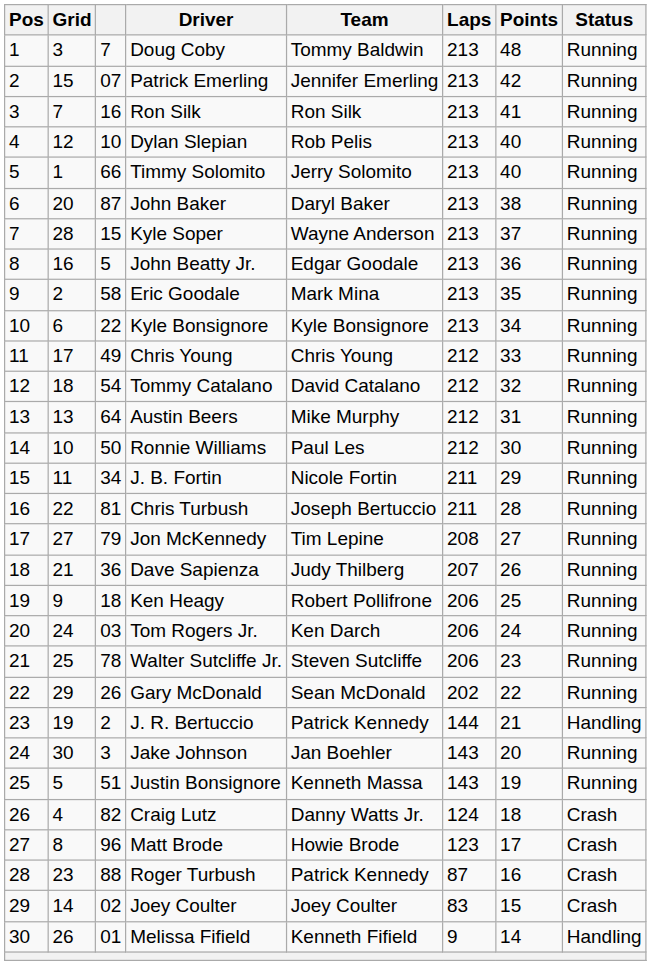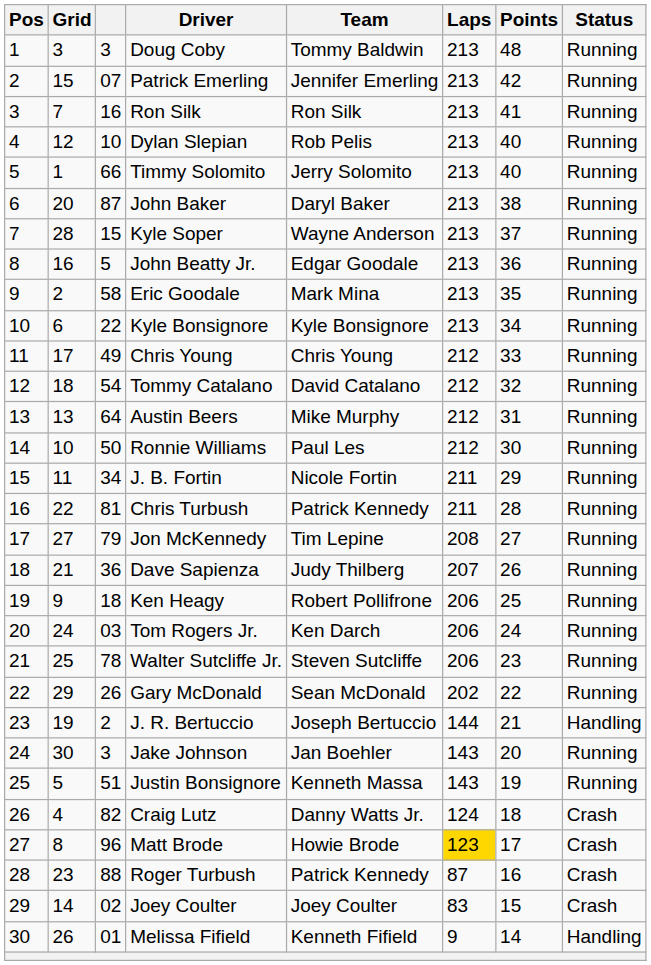 <table class="wikitable" style="font-size:98%">
 <tr>
 <th>Pos</th>
 <th>Grid</th>
 <th></th>
 <th>Driver</th>
 <th>Team</th>
 <th>Laps</th>
 <th>Points</th>
 <th>Status</th>
 </tr>
 <tr>
 <td>1</td>
 <td>3</td>
-<td>7</td>
+<td>3</td>
 <td>Doug Coby</td>
 <td>Tommy Baldwin</td>
 <td>213</td>
 <td>48</td>
 <td>Running</td>
 </tr>
 <tr>
 <td>2</td>
 <td>15</td>
 <td>07</td>
 <td>Patrick Emerling</td>
 <td>Jennifer Emerling</td>
 <td>213</td>
 <td>42</td>
 <td>Running</td>
 </tr>
 <tr>
 <td>3</td>
 <td>7</td>
 <td>16</td>
 <td>Ron Silk</td>
 <td>Ron Silk</td>
 <td>213</td>
 <td>41</td>
 <td>Running</td>
 </tr>
 <tr>
 <td>4</td>
 <td>12</td>
 <td>10</td>
 <td>Dylan Slepian</td>
 <td>Rob Pelis</td>
 <td>213</td>
 <td>40</td>
 <td>Running</td>
 </tr>
 <tr>
 <td>5</td>
 <td>1</td>
 <td>66</td>
 <td>Timmy Solomito</td>
 <td>Jerry Solomito</td>
 <td>213</td>
 <td>40</td>
 <td>Running</td>
 </tr>
 <tr>
 <td>6</td>
 <td>20</td>
 <td>87</td>
 <td>John Baker</td>
 <td>Daryl Baker</td>
 <td>213</td>
 <td>38</td>
 <td>Running</td>
 </tr>
 <tr>
 <td>7</td>
 <td>28</td>
 <td>15</td>
 <td>Kyle Soper</td>
 <td>Wayne Anderson</td>
 <td>213</td>
 <td>37</td>
 <td>Running</td>
 </tr>
 <tr>
 <td>8</td>
 <td>16</td>
 <td>5</td>
 <td>John Beatty Jr.</td>
 <td>Edgar Goodale</td>
 <td>213</td>
 <td>36</td>
 <td>Running</td>
 </tr>
 <tr>
 <td>9</td>
 <td>2</td>
 <td>58</td>
 <td>Eric Goodale</td>
 <td>Mark Mina</td>
 <td>213</td>
 <td>35</td>
 <td>Running</td>
 </tr>
 <tr>
 <td>10</td>
 <td>6</td>
 <td>22</td>
 <td>Kyle Bonsignore</td>
 <td>Kyle Bonsignore</td>
 <td>213</td>
 <td>34</td>
 <td>Running</td>
 </tr>
 <tr>
 <td>11</td>
 <td>17</td>
 <td>49</td>
 <td>Chris Young</td>
 <td>Chris Young</td>
 <td>212</td>
 <td>33</td>
 <td>Running</td>
 </tr>
 <tr>
 <td>12</td>
 <td>18</td>
 <td>54</td>
 <td>Tommy Catalano</td>
 <td>David Catalano</td>
 <td>212</td>
 <td>32</td>
 <td>Running</td>
 </tr>
 <tr>
 <td>13</td>
 <td>13</td>
 <td>64</td>
 <td>Austin Beers</td>
 <td>Mike Murphy</td>
 <td>212</td>
 <td>31</td>
 <td>Running</td>
 </tr>
 <tr>
 <td>14</td>
 <td>10</td>
 <td>50</td>
 <td>Ronnie Williams</td>
 <td>Paul Les</td>
 <td>212</td>
 <td>30</td>
 <td>Running</td>
 </tr>
 <tr>
 <td>15</td>
 <td>11</td>
 <td>34</td>
 <td>J. B. Fortin</td>
 <td>Nicole Fortin</td>
 <td>211</td>
 <td>29</td>
 <td>Running</td>
 </tr>
 <tr>
 <td>16</td>
 <td>22</td>
 <td>81</td>
 <td>Chris Turbush</td>
-<td>Joseph Bertuccio</td>
+<td>Patrick Kennedy</td>
 <td>211</td>
 <td>28</td>
 <td>Running</td>
 </tr>
 <tr>
 <td>17</td>
 <td>27</td>
 <td>79</td>
 <td>Jon McKennedy</td>
 <td>Tim Lepine</td>
 <td>208</td>
 <td>27</td>
 <td>Running</td>
 </tr>
 <tr>
 <td>18</td>
 <td>21</td>
 <td>36</td>
 <td>Dave Sapienza</td>
 <td>Judy Thilberg</td>
 <td>207</td>
 <td>26</td>
 <td>Running</td>
 </tr>
 <tr>
 <td>19</td>
 <td>9</td>
 <td>18</td>
 <td>Ken Heagy</td>
 <td>Robert Pollifrone</td>
 <td>206</td>
 <td>25</td>
 <td>Running</td>
 </tr>
 <tr>
 <td>20</td>
 <td>24</td>
 <td>03</td>
 <td>Tom Rogers Jr.</td>
 <td>Ken Darch</td>
 <td>206</td>
 <td>24</td>
 <td>Running</td>
 </tr>
 <tr>
 <td>21</td>
 <td>25</td>
 <td>78</td>
 <td>Walter Sutcliffe Jr.</td>
 <td>Steven Sutcliffe</td>
 <td>206</td>
 <td>23</td>
 <td>Running</td>
 </tr>
 <tr>
 <td>22</td>
 <td>29</td>
 <td>26</td>
 <td>Gary McDonald</td>
 <td>Sean McDonald</td>
 <td>202</td>
 <td>22</td>
 <td>Running</td>
 </tr>
 <tr>
 <td>23</td>
 <td>19</td>
 <td>2</td>
 <td>J. R. Bertuccio</td>
-<td>Patrick Kennedy</td>
+<td>Joseph Bertuccio</td>
 <td>144</td>
 <td>21</td>
 <td>Handling</td>
 </tr>
 <tr>
 <td>24</td>
 <td>30</td>
 <td>3</td>
 <td>Jake Johnson</td>
 <td>Jan Boehler</td>
 <td>143</td>
 <td>20</td>
 <td>Running</td>
 </tr>
 <tr>
 <td>25</td>
 <td>5</td>
 <td>51</td>
 <td>Justin Bonsignore</td>
 <td>Kenneth Massa</td>
 <td>143</td>
 <td>19</td>
 <td>Running</td>
 </tr>
 <tr>
 <td>26</td>
 <td>4</td>
 <td>82</td>
 <td>Craig Lutz</td>
 <td>Danny Watts Jr.</td>
 <td>124</td>
 <td>18</td>
 <td>Crash</td>
 </tr>
 <tr>
 <td>27</td>
 <td>8</td>
 <td>96</td>
 <td>Matt Brode</td>
 <td>Howie Brode</td>
-<td>123</td>
+<td style="background: gold;">123</td>
 <td>17</td>
 <td>Crash</td>
 </tr>
 <tr>
 <td>28</td>
 <td>23</td>
 <td>88</td>
 <td>Roger Turbush</td>
 <td>Patrick Kennedy</td>
 <td>87</td>
 <td>16</td>
 <td>Crash</td>
 </tr>
 <tr>
 <td>29</td>
 <td>14</td>
 <td>02</td>
 <td>Joey Coulter</td>
 <td>Joey Coulter</td>
 <td>83</td>
 <td>15</td>
 <td>Crash</td>
 </tr>
 <tr>
 <td>30</td>
 <td>26</td>
 <td>01</td>
 <td>Melissa Fifield</td>
 <td>Kenneth Fifield</td>
 <td>9</td>
 <td>14</td>
 <td>Handling</td>
 </tr>
 <tr>
 <th colspan="9"></th>
 </tr>
 <tr>
 </tr>
 </table>
